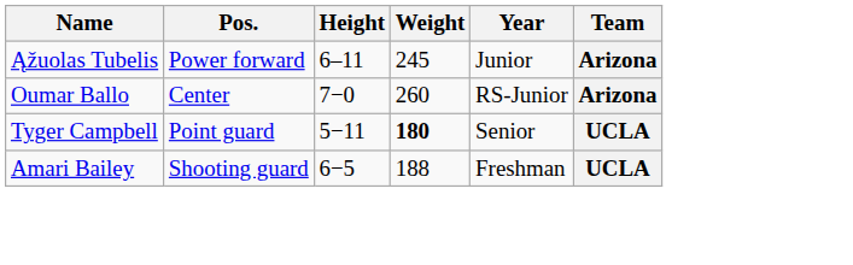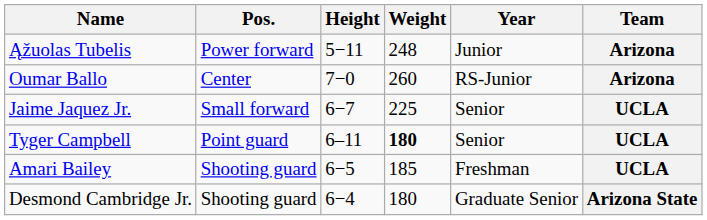 <table class="wikitable sortable" border="1">
 <tr>
 <th>Name</th>
 <th>Pos.</th>
 <th>Height</th>
 <th>Weight</th>
 <th>Year</th>
 <th>Team</th>
 </tr>
 <tr>
 <td><a href='#'>Ąžuolas Tubelis</a></td>
 <td><a href='#'>Power forward</a></td>
-<td>6–11</td>
-<td>245</td>
+<td>5−11</td>
+<td>248</td>
 <td>Junior</td>
 <th style=>Arizona</th>
 </tr>
 <tr>
 <td><a href='#'>Oumar Ballo</a></td>
 <td><a href='#'>Center</a></td>
 <td>7−0</td>
 <td>260</td>
 <td>RS-Junior</td>
 <th style=>Arizona</th>
 </tr>
 <tr>
+<td><a href='#'>Jaime Jaquez Jr.</a></td>
+<td><a href='#'>Small forward</a></td>
+<td>6−7</td>
+<td>225</td>
+<td>Senior</td>
+<th style=>UCLA</th>
+</tr>
+<tr>
 <td><a href='#'>Tyger Campbell</a></td>
 <td><a href='#'>Point guard</a></td>
-<td>5−11</td>
+<td>6–11</td>
 <td><strong>180</strong></td>
 <td>Senior</td>
 <th style=>UCLA</th>
 </tr>
 <tr>
 <td><a href='#'>Amari Bailey</a></td>
 <td><a href='#'>Shooting guard</a></td>
 <td>6−5</td>
-<td>188</td>
+<td>185</td>
 <td>Freshman</td>
 <th style=>UCLA</th>
 </tr>
+<tr>
+<td>Desmond Cambridge Jr.</td>
+<td>Shooting guard</td>
+<td>6−4</td>
+<td>180</td>
+<td>Graduate Senior</td>
+<th style=>Arizona State</th>
+</tr>
 </table>
